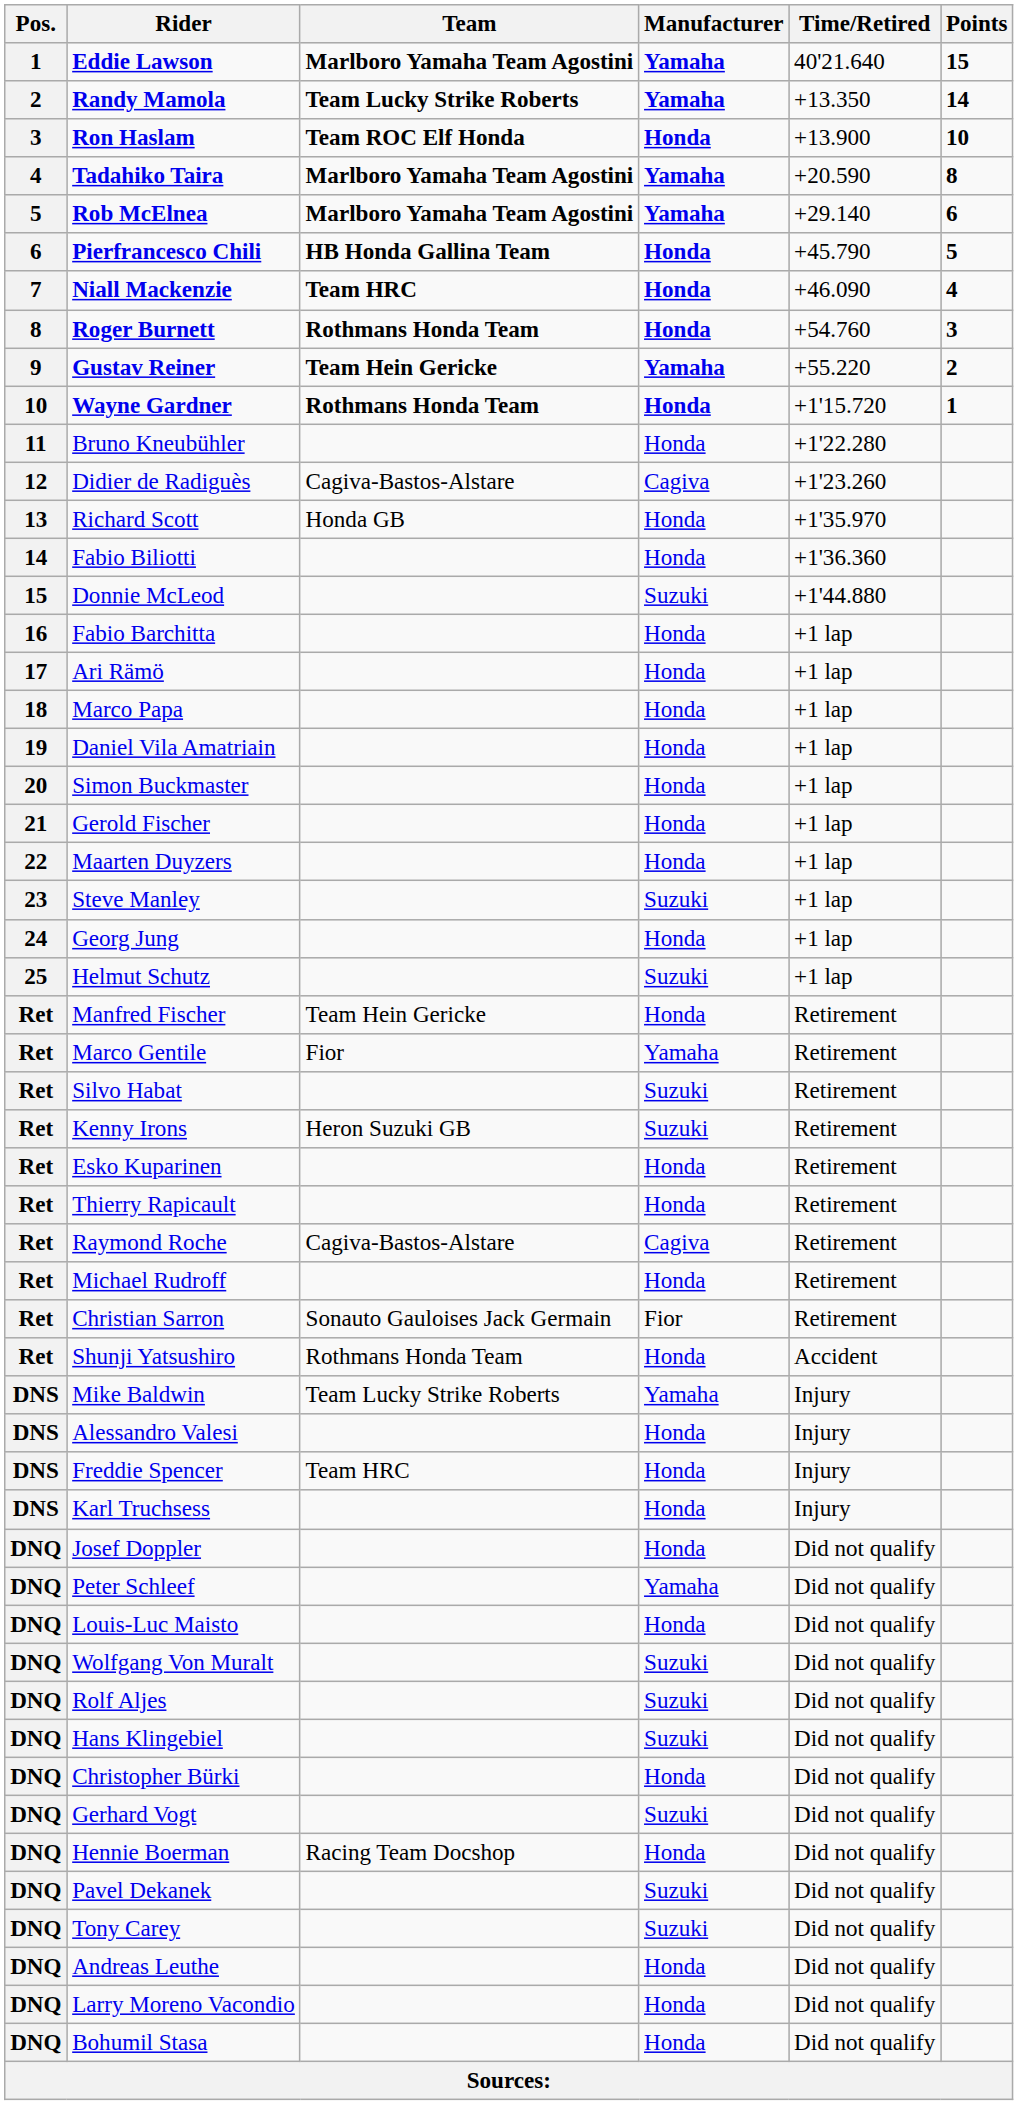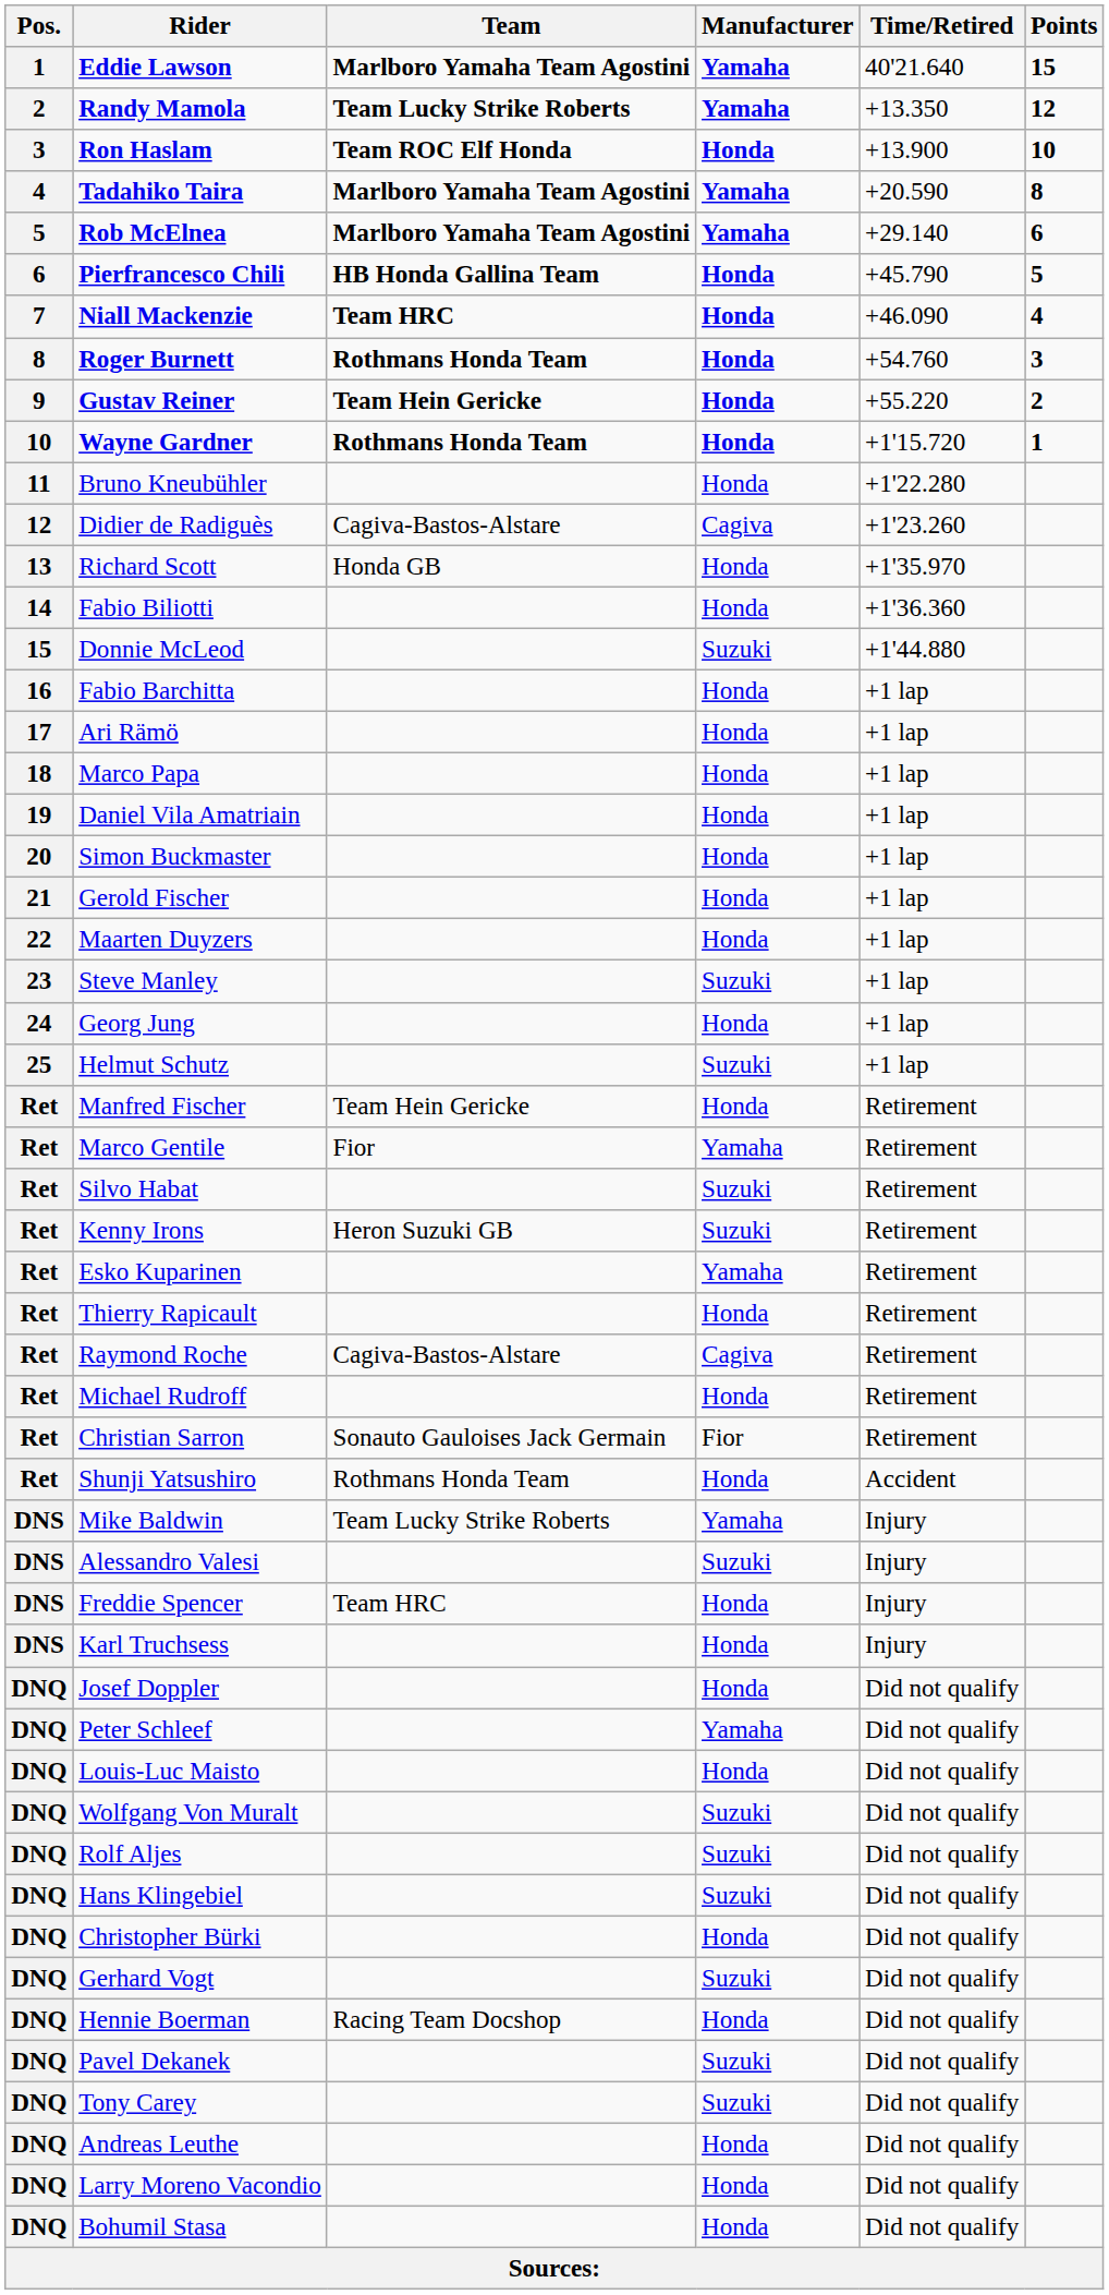 <table class="wikitable" style="font-size: 95%;">
 <tr>
 <th>Pos.</th>
 <th>Rider</th>
 <th>Team</th>
 <th>Manufacturer</th>
 <th>Time/Retired</th>
 <th>Points</th>
 </tr>
 <tr>
 <th>1</th>
 <td> <strong><a href='#'>Eddie Lawson</a></strong></td>
 <td><strong>Marlboro Yamaha Team Agostini</strong></td>
 <td><strong><a href='#'>Yamaha</a></strong></td>
 <td>40'21.640</td>
 <td><strong>15</strong></td>
 </tr>
 <tr>
 <th>2</th>
 <td> <strong><a href='#'>Randy Mamola</a></strong></td>
 <td><strong>Team Lucky Strike Roberts</strong></td>
 <td><strong><a href='#'>Yamaha</a></strong></td>
 <td>+13.350</td>
-<td><strong>14</strong></td>
+<td><strong>12</strong></td>
 </tr>
 <tr>
 <th>3</th>
 <td> <strong><a href='#'>Ron Haslam</a></strong></td>
 <td><strong>Team ROC Elf Honda</strong></td>
 <td><strong><a href='#'>Honda</a></strong></td>
 <td>+13.900</td>
 <td><strong>10</strong></td>
 </tr>
 <tr>
 <th>4</th>
 <td> <strong><a href='#'>Tadahiko Taira</a></strong></td>
 <td><strong>Marlboro Yamaha Team Agostini</strong></td>
 <td><strong><a href='#'>Yamaha</a></strong></td>
 <td>+20.590</td>
 <td><strong>8</strong></td>
 </tr>
 <tr>
 <th>5</th>
 <td> <strong><a href='#'>Rob McElnea</a></strong></td>
 <td><strong>Marlboro Yamaha Team Agostini</strong></td>
 <td><strong><a href='#'>Yamaha</a></strong></td>
 <td>+29.140</td>
 <td><strong>6</strong></td>
 </tr>
 <tr>
 <th>6</th>
 <td> <strong><a href='#'>Pierfrancesco Chili</a></strong></td>
 <td><strong>HB Honda Gallina Team</strong></td>
 <td><strong><a href='#'>Honda</a></strong></td>
 <td>+45.790</td>
 <td><strong>5</strong></td>
 </tr>
 <tr>
 <th>7</th>
 <td> <strong><a href='#'>Niall Mackenzie</a></strong></td>
 <td><strong>Team HRC</strong></td>
 <td><strong><a href='#'>Honda</a></strong></td>
 <td>+46.090</td>
 <td><strong>4</strong></td>
 </tr>
 <tr>
 <th>8</th>
 <td> <strong><a href='#'>Roger Burnett</a></strong></td>
 <td><strong>Rothmans Honda Team</strong></td>
 <td><strong><a href='#'>Honda</a></strong></td>
 <td>+54.760</td>
 <td><strong>3</strong></td>
 </tr>
 <tr>
 <th>9</th>
 <td> <strong><a href='#'>Gustav Reiner</a></strong></td>
 <td><strong>Team Hein Gericke</strong></td>
-<td><strong><a href='#'>Yamaha</a></strong></td>
+<td><strong><a href='#'>Honda</a></strong></td>
 <td>+55.220</td>
 <td><strong>2</strong></td>
 </tr>
 <tr>
 <th>10</th>
 <td> <strong><a href='#'>Wayne Gardner</a></strong></td>
 <td><strong>Rothmans Honda Team</strong></td>
 <td><strong><a href='#'>Honda</a></strong></td>
 <td>+1'15.720</td>
 <td><strong>1</strong></td>
 </tr>
 <tr>
 <th>11</th>
 <td> <a href='#'>Bruno Kneubühler</a></td>
 <td></td>
 <td><a href='#'>Honda</a></td>
 <td>+1'22.280</td>
 <td></td>
 </tr>
 <tr>
 <th>12</th>
 <td> <a href='#'>Didier de Radiguès</a></td>
 <td>Cagiva-Bastos-Alstare</td>
 <td><a href='#'>Cagiva</a></td>
 <td>+1'23.260</td>
 <td></td>
 </tr>
 <tr>
 <th>13</th>
 <td> <a href='#'>Richard Scott</a></td>
 <td>Honda GB</td>
 <td><a href='#'>Honda</a></td>
 <td>+1'35.970</td>
 <td></td>
 </tr>
 <tr>
 <th>14</th>
 <td> <a href='#'>Fabio Biliotti</a></td>
 <td></td>
 <td><a href='#'>Honda</a></td>
 <td>+1'36.360</td>
 <td></td>
 </tr>
 <tr>
 <th>15</th>
 <td> <a href='#'>Donnie McLeod</a></td>
 <td></td>
 <td><a href='#'>Suzuki</a></td>
 <td>+1'44.880</td>
 <td></td>
 </tr>
 <tr>
 <th>16</th>
 <td> <a href='#'>Fabio Barchitta</a></td>
 <td></td>
 <td><a href='#'>Honda</a></td>
 <td>+1 lap</td>
 <td></td>
 </tr>
 <tr>
 <th>17</th>
 <td> <a href='#'>Ari Rämö</a></td>
 <td></td>
 <td><a href='#'>Honda</a></td>
 <td>+1 lap</td>
 <td></td>
 </tr>
 <tr>
 <th>18</th>
 <td> <a href='#'>Marco Papa</a></td>
 <td></td>
 <td><a href='#'>Honda</a></td>
 <td>+1 lap</td>
 <td></td>
 </tr>
 <tr>
 <th>19</th>
 <td> <a href='#'>Daniel Vila Amatriain</a></td>
 <td></td>
 <td><a href='#'>Honda</a></td>
 <td>+1 lap</td>
 <td></td>
 </tr>
 <tr>
 <th>20</th>
 <td> <a href='#'>Simon Buckmaster</a></td>
 <td></td>
 <td><a href='#'>Honda</a></td>
 <td>+1 lap</td>
 <td></td>
 </tr>
 <tr>
 <th>21</th>
 <td> <a href='#'>Gerold Fischer</a></td>
 <td></td>
 <td><a href='#'>Honda</a></td>
 <td>+1 lap</td>
 <td></td>
 </tr>
 <tr>
 <th>22</th>
 <td> <a href='#'>Maarten Duyzers</a></td>
 <td></td>
 <td><a href='#'>Honda</a></td>
 <td>+1 lap</td>
 <td></td>
 </tr>
 <tr>
 <th>23</th>
 <td> <a href='#'>Steve Manley</a></td>
 <td></td>
 <td><a href='#'>Suzuki</a></td>
 <td>+1 lap</td>
 <td></td>
 </tr>
 <tr>
 <th>24</th>
 <td> <a href='#'>Georg Jung</a></td>
 <td></td>
 <td><a href='#'>Honda</a></td>
 <td>+1 lap</td>
 <td></td>
 </tr>
 <tr>
 <th>25</th>
 <td> <a href='#'>Helmut Schutz</a></td>
 <td></td>
 <td><a href='#'>Suzuki</a></td>
 <td>+1 lap</td>
 <td></td>
 </tr>
 <tr>
 <th>Ret</th>
 <td> <a href='#'>Manfred Fischer</a></td>
 <td>Team Hein Gericke</td>
 <td><a href='#'>Honda</a></td>
 <td>Retirement</td>
 <td></td>
 </tr>
 <tr>
 <th>Ret</th>
 <td> <a href='#'>Marco Gentile</a></td>
 <td>Fior</td>
 <td><a href='#'>Yamaha</a></td>
 <td>Retirement</td>
 <td></td>
 </tr>
 <tr>
 <th>Ret</th>
 <td> <a href='#'>Silvo Habat</a></td>
 <td></td>
 <td><a href='#'>Suzuki</a></td>
 <td>Retirement</td>
 <td></td>
 </tr>
 <tr>
 <th>Ret</th>
 <td> <a href='#'>Kenny Irons</a></td>
 <td>Heron Suzuki GB</td>
 <td><a href='#'>Suzuki</a></td>
 <td>Retirement</td>
 <td></td>
 </tr>
 <tr>
 <th>Ret</th>
 <td> <a href='#'>Esko Kuparinen</a></td>
 <td></td>
-<td><a href='#'>Honda</a></td>
+<td><a href='#'>Yamaha</a></td>
 <td>Retirement</td>
 <td></td>
 </tr>
 <tr>
 <th>Ret</th>
 <td> <a href='#'>Thierry Rapicault</a></td>
 <td></td>
 <td><a href='#'>Honda</a></td>
 <td>Retirement</td>
 <td></td>
 </tr>
 <tr>
 <th>Ret</th>
 <td> <a href='#'>Raymond Roche</a></td>
 <td>Cagiva-Bastos-Alstare</td>
 <td><a href='#'>Cagiva</a></td>
 <td>Retirement</td>
 <td></td>
 </tr>
 <tr>
 <th>Ret</th>
 <td> <a href='#'>Michael Rudroff</a></td>
 <td></td>
 <td><a href='#'>Honda</a></td>
 <td>Retirement</td>
 <td></td>
 </tr>
 <tr>
 <th>Ret</th>
 <td> <a href='#'>Christian Sarron</a></td>
 <td>Sonauto Gauloises Jack Germain</td>
 <td>Fior</td>
 <td>Retirement</td>
 <td></td>
 </tr>
 <tr>
 <th>Ret</th>
 <td> <a href='#'>Shunji Yatsushiro</a></td>
 <td>Rothmans Honda Team</td>
 <td><a href='#'>Honda</a></td>
 <td>Accident</td>
 <td></td>
 </tr>
 <tr>
 <th>DNS</th>
 <td> <a href='#'>Mike Baldwin</a></td>
 <td>Team Lucky Strike Roberts</td>
 <td><a href='#'>Yamaha</a></td>
 <td>Injury</td>
 <td></td>
 </tr>
 <tr>
 <th>DNS</th>
 <td> <a href='#'>Alessandro Valesi</a></td>
 <td></td>
-<td><a href='#'>Honda</a></td>
+<td><a href='#'>Suzuki</a></td>
 <td>Injury</td>
 <td></td>
 </tr>
 <tr>
 <th>DNS</th>
 <td> <a href='#'>Freddie Spencer</a></td>
 <td>Team HRC</td>
 <td><a href='#'>Honda</a></td>
 <td>Injury</td>
 <td></td>
 </tr>
 <tr>
 <th>DNS</th>
 <td> <a href='#'>Karl Truchsess</a></td>
 <td></td>
 <td><a href='#'>Honda</a></td>
 <td>Injury</td>
 <td></td>
 </tr>
 <tr>
 <th>DNQ</th>
 <td> <a href='#'>Josef Doppler</a></td>
 <td></td>
 <td><a href='#'>Honda</a></td>
 <td>Did not qualify</td>
 <td></td>
 </tr>
 <tr>
 <th>DNQ</th>
 <td> <a href='#'>Peter Schleef</a></td>
 <td></td>
 <td><a href='#'>Yamaha</a></td>
 <td>Did not qualify</td>
 <td></td>
 </tr>
 <tr>
 <th>DNQ</th>
 <td> <a href='#'>Louis-Luc Maisto</a></td>
 <td></td>
 <td><a href='#'>Honda</a></td>
 <td>Did not qualify</td>
 <td></td>
 </tr>
 <tr>
 <th>DNQ</th>
 <td> <a href='#'>Wolfgang Von Muralt</a></td>
 <td></td>
 <td><a href='#'>Suzuki</a></td>
 <td>Did not qualify</td>
 <td></td>
 </tr>
 <tr>
 <th>DNQ</th>
 <td> <a href='#'>Rolf Aljes</a></td>
 <td></td>
 <td><a href='#'>Suzuki</a></td>
 <td>Did not qualify</td>
 <td></td>
 </tr>
 <tr>
 <th>DNQ</th>
 <td> <a href='#'>Hans Klingebiel</a></td>
 <td></td>
 <td><a href='#'>Suzuki</a></td>
 <td>Did not qualify</td>
 <td></td>
 </tr>
 <tr>
 <th>DNQ</th>
 <td> <a href='#'>Christopher Bürki</a></td>
 <td></td>
 <td><a href='#'>Honda</a></td>
 <td>Did not qualify</td>
 <td></td>
 </tr>
 <tr>
 <th>DNQ</th>
 <td> <a href='#'>Gerhard Vogt</a></td>
 <td></td>
 <td><a href='#'>Suzuki</a></td>
 <td>Did not qualify</td>
 <td></td>
 </tr>
 <tr>
 <th>DNQ</th>
 <td> <a href='#'>Hennie Boerman</a></td>
 <td>Racing Team Docshop</td>
 <td><a href='#'>Honda</a></td>
 <td>Did not qualify</td>
 <td></td>
 </tr>
 <tr>
 <th>DNQ</th>
 <td> <a href='#'>Pavel Dekanek</a></td>
 <td></td>
 <td><a href='#'>Suzuki</a></td>
 <td>Did not qualify</td>
 <td></td>
 </tr>
 <tr>
 <th>DNQ</th>
 <td> <a href='#'>Tony Carey</a></td>
 <td></td>
 <td><a href='#'>Suzuki</a></td>
 <td>Did not qualify</td>
 <td></td>
 </tr>
 <tr>
 <th>DNQ</th>
 <td> <a href='#'>Andreas Leuthe</a></td>
 <td></td>
 <td><a href='#'>Honda</a></td>
 <td>Did not qualify</td>
 <td></td>
 </tr>
 <tr>
 <th>DNQ</th>
 <td> <a href='#'>Larry Moreno Vacondio</a></td>
 <td></td>
 <td><a href='#'>Honda</a></td>
 <td>Did not qualify</td>
 <td></td>
 </tr>
 <tr>
 <th>DNQ</th>
 <td> <a href='#'>Bohumil Stasa</a></td>
 <td></td>
 <td><a href='#'>Honda</a></td>
 <td>Did not qualify</td>
 <td></td>
 </tr>
 <tr>
 <th colspan=8>Sources: </th>
 </tr>
 </table>
